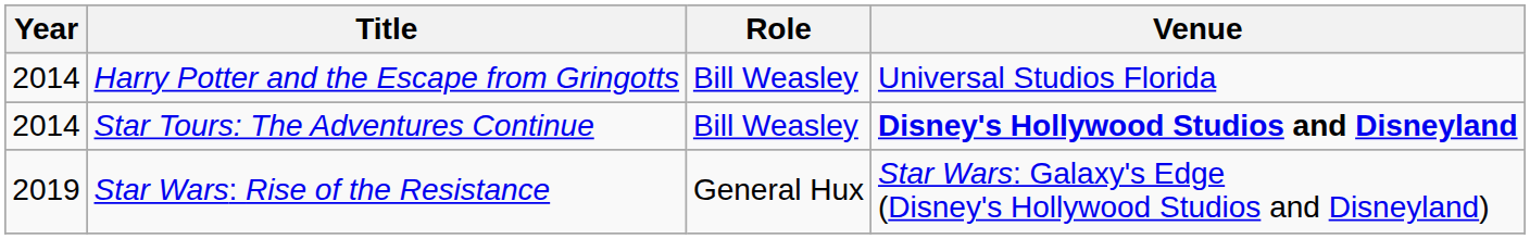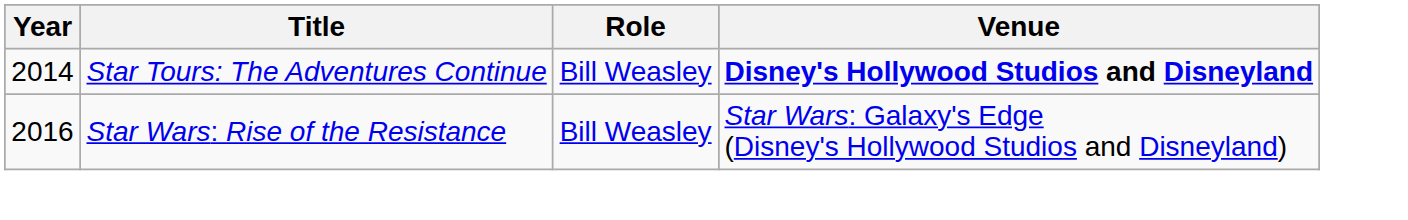 <table class="wikitable">
 <tr>
 <th>Year</th>
 <th>Title</th>
 <th>Role</th>
 <th>Venue</th>
 </tr>
 <tr>
 <td>2014</td>
-<td><em><a href='#'>Harry Potter and the Escape from Gringotts</a></em></td>
-<td><a href='#'>Bill Weasley</a></td>
-<td><a href='#'>Universal Studios Florida</a></td>
-</tr>
-<tr>
-<td>2014</td>
 <td><em><a href='#'>Star Tours: The Adventures Continue</a></em></td>
 <td><a href='#'>Bill Weasley</a></td>
 <td><strong><a href='#'>Disney's Hollywood Studios</a> and <a href='#'>Disneyland</a></strong></td>
 </tr>
 <tr>
-<td>2019</td>
+<td>2016</td>
 <td><a href='#'><em>Star Wars</em>: <em>Rise of the Resistance</em></a></td>
-<td>General Hux</td>
+<td><a href='#'>Bill Weasley</a></td>
 <td><a href='#'><em>Star Wars</em>: Galaxy's Edge</a> <br>(<a href='#'>Disney's Hollywood Studios</a> and <a href='#'>Disneyland</a>)</td>
 </tr>
 </table>
